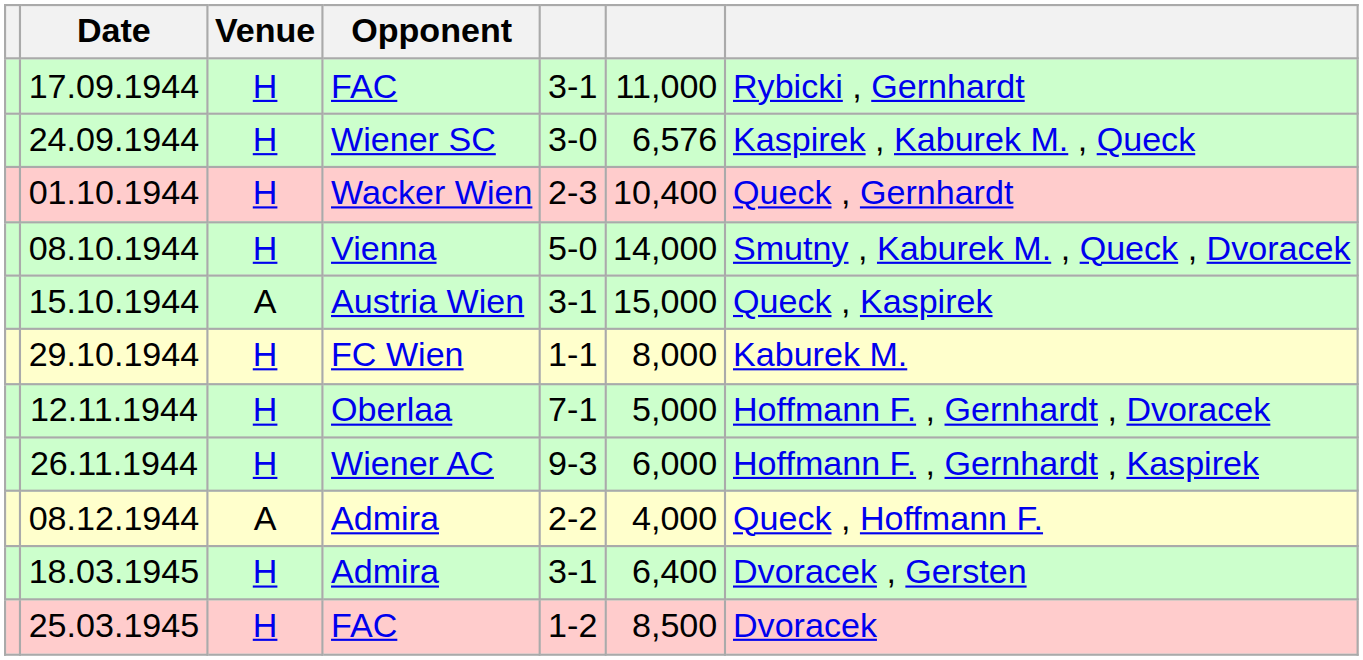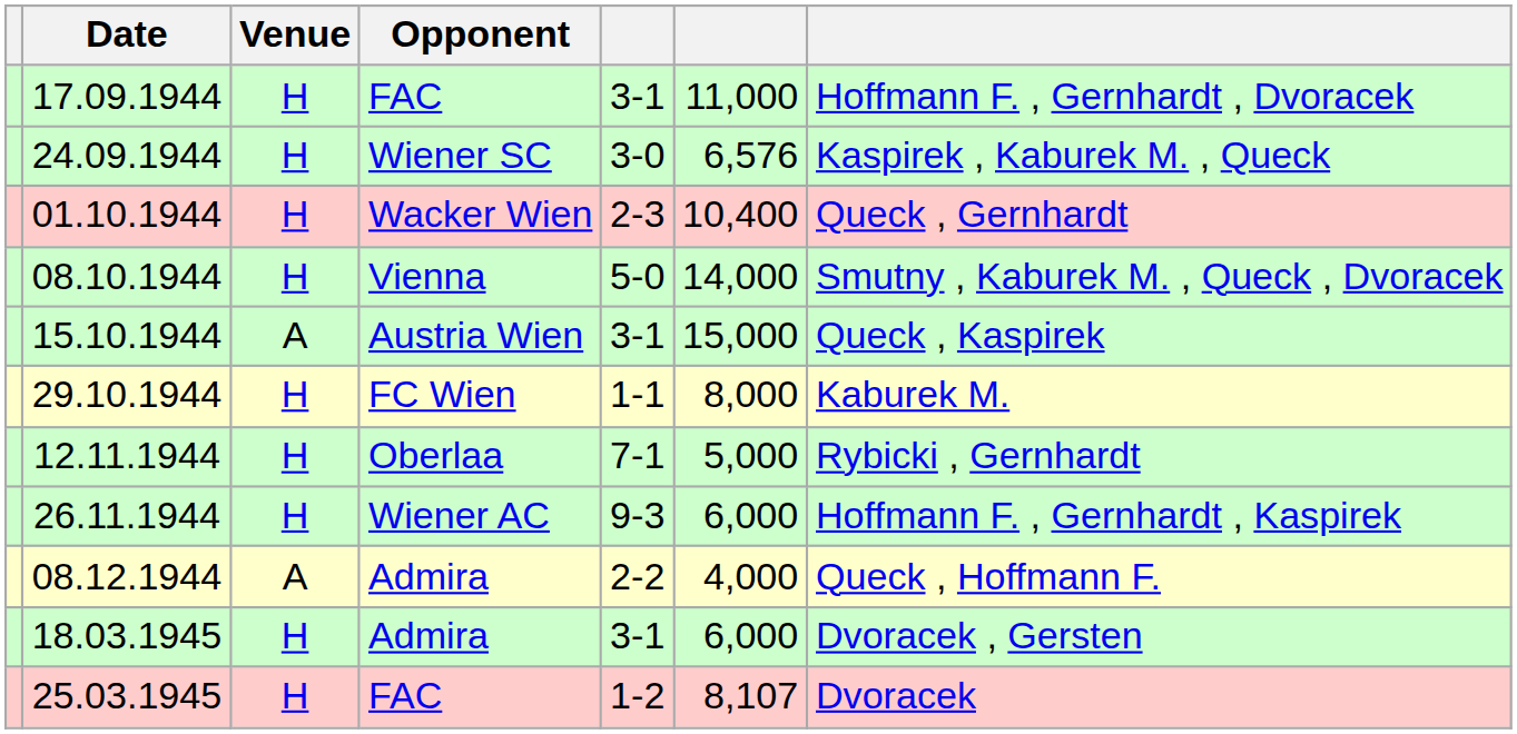 <table class="wikitable" Style="text-align: center">
 <tr>
 <th></th>
 <th>Date</th>
 <th>Venue</th>
 <th>Opponent</th>
 <th></th>
 <th></th>
 <th></th>
 </tr>
 <tr style="background:#cfc">
 <td></td>
 <td>17.09.1944</td>
 <td><a href='#'>H</a></td>
 <td align="left"><a href='#'>FAC</a></td>
 <td>3-1</td>
 <td align="right">11,000</td>
-<td align="left"><a href='#'>Rybicki</a> , <a href='#'>Gernhardt</a>  </td>
+<td align="left"><a href='#'>Hoffmann F.</a>    , <a href='#'>Gernhardt</a> , <a href='#'>Dvoracek</a>  </td>
 </tr>
 <tr style="background:#cfc">
 <td></td>
 <td>24.09.1944</td>
 <td><a href='#'>H</a></td>
 <td align="left"><a href='#'>Wiener SC</a></td>
 <td>3-0</td>
 <td align="right">6,576</td>
 <td align="left"><a href='#'>Kaspirek</a> , <a href='#'>Kaburek M.</a> , <a href='#'>Queck</a> </td>
 </tr>
 <tr style="background:#fcc">
 <td></td>
 <td>01.10.1944</td>
 <td><a href='#'>H</a></td>
 <td align="left"><a href='#'>Wacker Wien</a></td>
 <td>2-3</td>
 <td align="right">10,400</td>
 <td align="left"><a href='#'>Queck</a> , <a href='#'>Gernhardt</a> </td>
 </tr>
 <tr style="background:#cfc">
 <td></td>
 <td>08.10.1944</td>
 <td><a href='#'>H</a></td>
 <td align="left"><a href='#'>Vienna</a></td>
 <td>5-0</td>
 <td align="right">14,000</td>
 <td align="left"><a href='#'>Smutny</a> , <a href='#'>Kaburek M.</a> , <a href='#'>Queck</a> , <a href='#'>Dvoracek</a>  </td>
 </tr>
 <tr style="background:#cfc">
 <td></td>
 <td>15.10.1944</td>
 <td>A</td>
 <td align="left"><a href='#'>Austria Wien</a></td>
 <td>3-1</td>
 <td align="right">15,000</td>
 <td align="left"><a href='#'>Queck</a>  , <a href='#'>Kaspirek</a> </td>
 </tr>
 <tr style="background:#ffc">
 <td></td>
 <td>29.10.1944</td>
 <td><a href='#'>H</a></td>
 <td align="left"><a href='#'>FC Wien</a></td>
 <td>1-1</td>
 <td align="right">8,000</td>
 <td align="left"><a href='#'>Kaburek M.</a> </td>
 </tr>
 <tr style="background:#cfc">
 <td></td>
 <td>12.11.1944</td>
 <td><a href='#'>H</a></td>
 <td align="left"><a href='#'>Oberlaa</a></td>
 <td>7-1</td>
 <td align="right">5,000</td>
-<td align="left"><a href='#'>Hoffmann F.</a>    , <a href='#'>Gernhardt</a> , <a href='#'>Dvoracek</a>  </td>
+<td align="left"><a href='#'>Rybicki</a> , <a href='#'>Gernhardt</a>  </td>
 </tr>
 <tr style="background:#cfc">
 <td></td>
 <td>26.11.1944</td>
 <td><a href='#'>H</a></td>
 <td align="left"><a href='#'>Wiener AC</a></td>
 <td>9-3</td>
 <td align="right">6,000</td>
 <td align="left"><a href='#'>Hoffmann F.</a>     , <a href='#'>Gernhardt</a>  , <a href='#'>Kaspirek</a>  </td>
 </tr>
 <tr style="background:#ffc">
 <td></td>
 <td>08.12.1944</td>
 <td>A</td>
 <td align="left"><a href='#'>Admira</a></td>
 <td>2-2</td>
 <td align="right">4,000</td>
 <td align="left"><a href='#'>Queck</a> , <a href='#'>Hoffmann F.</a> </td>
 </tr>
 <tr style="background:#cfc">
 <td></td>
 <td>18.03.1945</td>
 <td><a href='#'>H</a></td>
 <td align="left"><a href='#'>Admira</a></td>
 <td>3-1</td>
-<td align="right">6,400</td>
+<td align="right">6,000</td>
 <td align="left"><a href='#'>Dvoracek</a>  , <a href='#'>Gersten</a> </td>
 </tr>
 <tr style="background:#fcc">
 <td></td>
 <td>25.03.1945</td>
 <td><a href='#'>H</a></td>
 <td align="left"><a href='#'>FAC</a></td>
 <td>1-2</td>
-<td align="right">8,500</td>
+<td align="right">8,107</td>
 <td align="left"><a href='#'>Dvoracek</a> </td>
 </tr>
 </table>
